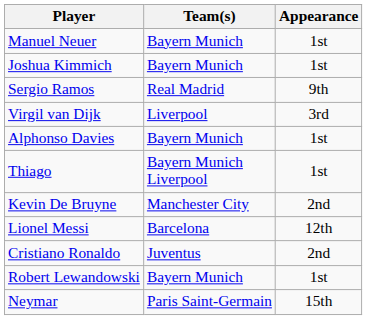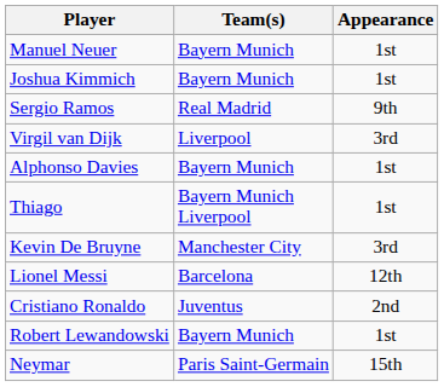 <table class="wikitable">
 <tr>
 <th>Player</th>
 <th>Team(s)</th>
 <th>Appearance</th>
 </tr>
 <tr>
 <td> <a href='#'>Manuel Neuer</a></td>
 <td> <a href='#'>Bayern Munich</a></td>
 <td style="text-align:center;">1st</td>
 </tr>
 <tr>
 <td> <a href='#'>Joshua Kimmich</a></td>
 <td> <a href='#'>Bayern Munich</a></td>
 <td style="text-align:center;">1st</td>
 </tr>
 <tr>
 <td> <a href='#'>Sergio Ramos</a></td>
 <td> <a href='#'>Real Madrid</a></td>
 <td style="text-align:center;">9th</td>
 </tr>
 <tr>
 <td> <a href='#'>Virgil van Dijk</a></td>
 <td> <a href='#'>Liverpool</a></td>
 <td style="text-align:center;">3rd</td>
 </tr>
 <tr>
 <td> <a href='#'>Alphonso Davies</a></td>
 <td> <a href='#'>Bayern Munich</a></td>
 <td style="text-align:center;">1st</td>
 </tr>
 <tr>
 <td> <a href='#'>Thiago</a></td>
 <td> <a href='#'>Bayern Munich</a><br> <a href='#'>Liverpool</a></td>
 <td style="text-align:center;">1st</td>
 </tr>
 <tr>
 <td> <a href='#'>Kevin De Bruyne</a></td>
 <td> <a href='#'>Manchester City</a></td>
-<td style="text-align:center;">2nd</td>
+<td style="text-align:center;">3rd</td>
 </tr>
 <tr>
 <td> <a href='#'>Lionel Messi</a></td>
 <td> <a href='#'>Barcelona</a></td>
 <td style="text-align:center;">12th</td>
 </tr>
 <tr>
 <td> <a href='#'>Cristiano Ronaldo</a></td>
 <td> <a href='#'>Juventus</a></td>
 <td style="text-align:center;">2nd</td>
 </tr>
 <tr>
 <td> <a href='#'>Robert Lewandowski</a></td>
 <td> <a href='#'>Bayern Munich</a></td>
 <td style="text-align:center;">1st</td>
 </tr>
 <tr>
 <td> <a href='#'>Neymar</a></td>
 <td> <a href='#'>Paris Saint-Germain</a></td>
 <td style="text-align:center;">15th</td>
 </tr>
 </table>
